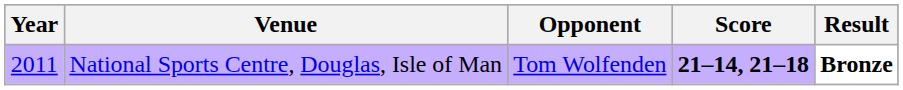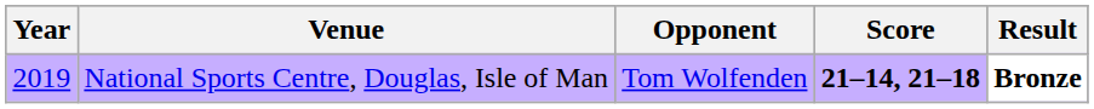 <table class="sortable wikitable" style="font-size: 90%">
 <tr>
 <th>Year</th>
 <th>Venue</th>
 <th>Opponent</th>
 <th>Score</th>
 <th>Result</th>
 </tr>
 <tr style="background:#C6AEFF">
-<td align="center"><a href='#'>2011</a></td>
+<td align="center"><a href='#'>2019</a></td>
 <td align="left"><a href='#'>National Sports Centre</a>, <a href='#'>Douglas</a>, Isle of Man</td>
 <td align="left"> <a href='#'>Tom Wolfenden</a></td>
 <td align="left"><strong>21–14, 21–18</strong></td>
 <td style="text-align:left; background:white"> <strong>Bronze</strong></td>
 </tr>
 </table>
